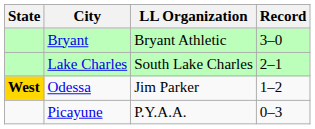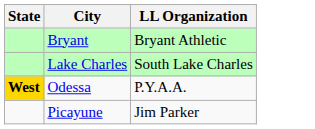 <table class="wikitable">
 <tr>
 <th>State</th>
 <th>City</th>
 <th>LL Organization</th>
-<th>Record</th>
 </tr>
 <tr bgcolor=#bbffbb>
 <td><strong></strong></td>
 <td><a href='#'>Bryant</a></td>
 <td>Bryant Athletic</td>
-<td>3–0</td>
 </tr>
 <tr bgcolor=#bbffbb>
 <td><strong></strong></td>
 <td><a href='#'>Lake Charles</a></td>
 <td>South Lake Charles</td>
-<td>2–1</td>
 </tr>
 <tr>
 <td style="background: gold;"><strong> West</strong></td>
 <td><a href='#'>Odessa</a></td>
-<td>Jim Parker</td>
-<td>1–2</td>
+<td>P.Y.A.A.</td>
 </tr>
 <tr>
 <td><strong></strong></td>
 <td><a href='#'>Picayune</a></td>
-<td>P.Y.A.A.</td>
-<td>0–3</td>
+<td>Jim Parker</td>
 </tr>
 </table>
